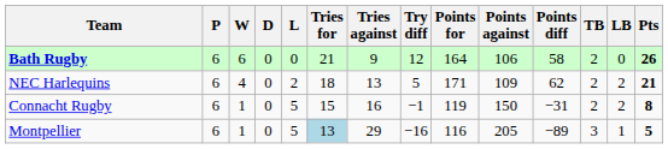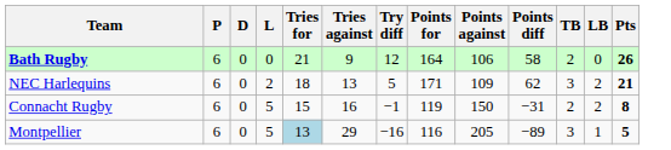 <table class="wikitable" style="text-align: center;">
 <tr>
 <th width="200">Team</th>
 <th width="20">P</th>
-<th width="20">W</th>
 <th width="20">D</th>
 <th width="20">L</th>
 <th width="20">Tries for</th>
 <th width="20">Tries against</th>
 <th width="20">Try diff</th>
 <th width="20">Points for</th>
 <th width="20">Points against</th>
 <th width="25">Points diff</th>
 <th width="20">TB</th>
 <th width="20">LB</th>
 <th width="20">Pts</th>
 </tr>
 <tr bgcolor="#ccffcc">
 <td align="left"> <strong><a href='#'>Bath Rugby</a></strong></td>
-<td>6</td>
 <td>6</td>
 <td>0</td>
 <td>0</td>
 <td>21</td>
 <td>9</td>
 <td>12</td>
 <td>164</td>
 <td>106</td>
 <td>58</td>
 <td>2</td>
 <td>0</td>
 <td><strong>26</strong></td>
 </tr>
 <tr>
 <td align="left"> <a href='#'>NEC Harlequins</a></td>
 <td>6</td>
-<td>4</td>
 <td>0</td>
 <td>2</td>
 <td>18</td>
 <td>13</td>
 <td>5</td>
 <td>171</td>
 <td>109</td>
 <td>62</td>
-<td>2</td>
+<td>3</td>
 <td>2</td>
 <td><strong>21</strong></td>
 </tr>
 <tr>
 <td align="left"> <a href='#'>Connacht Rugby</a></td>
 <td>6</td>
-<td>1</td>
 <td>0</td>
 <td>5</td>
 <td>15</td>
 <td>16</td>
 <td>−1</td>
 <td>119</td>
 <td>150</td>
 <td>−31</td>
 <td>2</td>
 <td>2</td>
 <td><strong>8</strong></td>
 </tr>
 <tr>
 <td align="left"> <a href='#'>Montpellier</a></td>
 <td>6</td>
-<td>1</td>
 <td>0</td>
 <td>5</td>
 <td style="background: lightblue;">13</td>
 <td>29</td>
 <td>−16</td>
 <td>116</td>
 <td>205</td>
 <td>−89</td>
 <td>3</td>
 <td>1</td>
 <td><strong>5</strong></td>
 </tr>
 </table>
